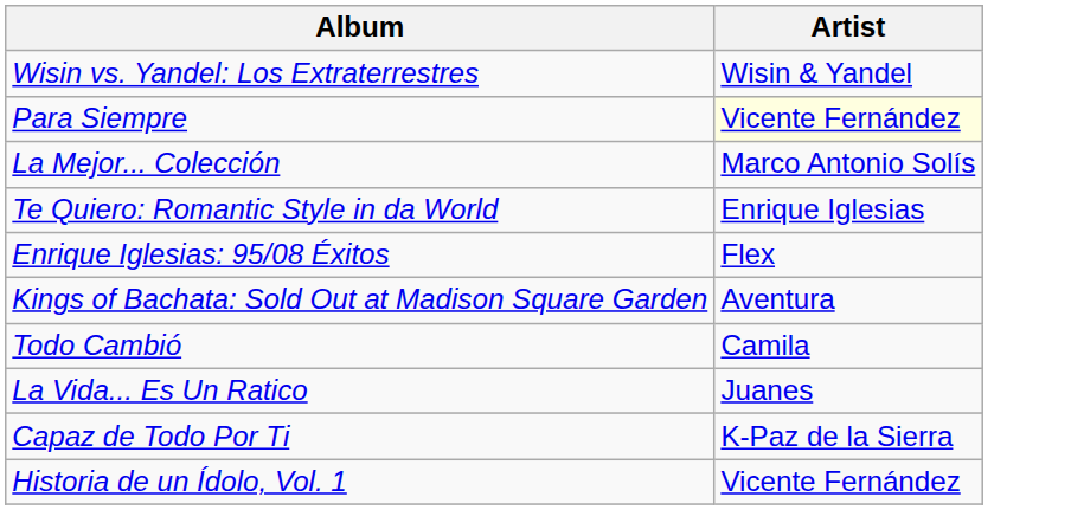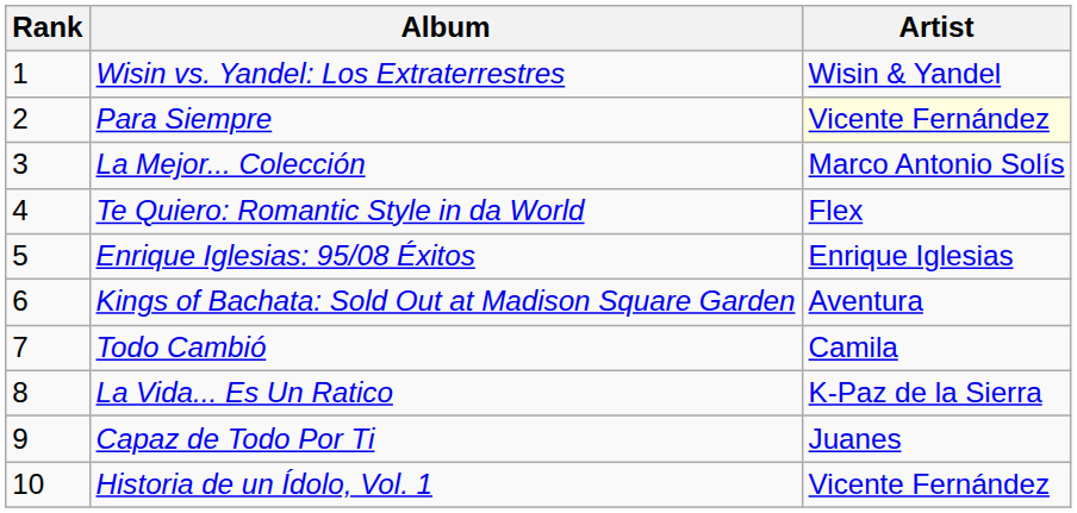 <table class="wikitable sortable">
 <tr>
+<th>Rank</th>
 <th>Album</th>
 <th>Artist</th>
 </tr>
 <tr>
+<td>1</td>
 <td><em><a href='#'>Wisin vs. Yandel: Los Extraterrestres</a></em></td>
 <td><a href='#'>Wisin & Yandel</a></td>
 </tr>
 <tr>
+<td>2</td>
 <td><em><a href='#'>Para Siempre</a></em></td>
 <td style="background: lightyellow;"><a href='#'>Vicente Fernández</a></td>
 </tr>
 <tr>
+<td>3</td>
 <td><em><a href='#'>La Mejor... Colección</a></em></td>
 <td><a href='#'>Marco Antonio Solís</a></td>
 </tr>
 <tr>
+<td>4</td>
 <td><em><a href='#'>Te Quiero: Romantic Style in da World</a></em></td>
+<td><a href='#'>Flex</a></td>
+</tr>
+<tr>
+<td>5</td>
+<td><em><a href='#'>Enrique Iglesias: 95/08 Éxitos</a></em></td>
 <td><a href='#'>Enrique Iglesias</a></td>
 </tr>
 <tr>
-<td><em><a href='#'>Enrique Iglesias: 95/08 Éxitos</a></em></td>
-<td><a href='#'>Flex</a></td>
-</tr>
-<tr>
+<td>6</td>
 <td><em><a href='#'>Kings of Bachata: Sold Out at Madison Square Garden</a></em></td>
 <td><a href='#'>Aventura</a></td>
 </tr>
 <tr>
+<td>7</td>
 <td><em><a href='#'>Todo Cambió</a></em></td>
 <td><a href='#'>Camila</a></td>
 </tr>
 <tr>
+<td>8</td>
 <td><em><a href='#'>La Vida... Es Un Ratico</a></em></td>
+<td><a href='#'>K-Paz de la Sierra</a></td>
+</tr>
+<tr>
+<td>9</td>
+<td><em><a href='#'>Capaz de Todo Por Ti</a></em></td>
 <td><a href='#'>Juanes</a></td>
 </tr>
 <tr>
-<td><em><a href='#'>Capaz de Todo Por Ti</a></em></td>
-<td><a href='#'>K-Paz de la Sierra</a></td>
-</tr>
-<tr>
+<td>10</td>
 <td><em><a href='#'>Historia de un Ídolo, Vol. 1</a></em></td>
 <td><a href='#'>Vicente Fernández</a></td>
 </tr>
 </table>
